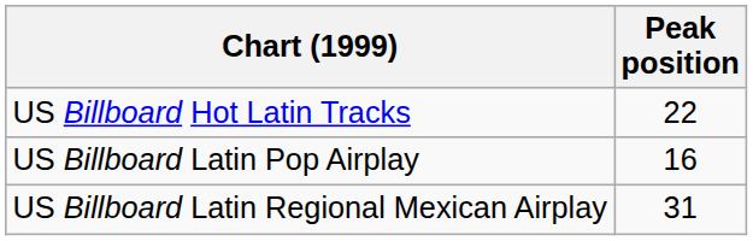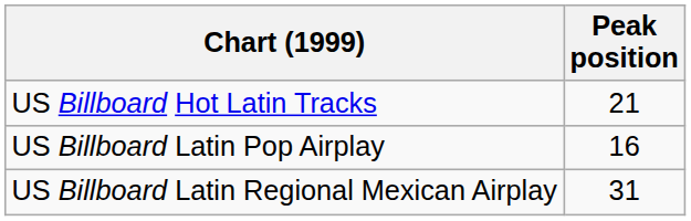 <table class="wikitable">
 <tr>
 <th>Chart (1999)</th>
 <th>Peak<br>position</th>
 </tr>
 <tr>
 <td>US <a href='#'><em>Billboard</em></a> <a href='#'>Hot Latin Tracks</a></td>
-<td align="center">22</td>
+<td align="center">21</td>
 </tr>
 <tr>
 <td>US <em>Billboard</em> Latin Pop Airplay</td>
 <td align="center">16</td>
 </tr>
 <tr>
 <td>US <em>Billboard</em> Latin Regional Mexican Airplay</td>
 <td align="center">31</td>
 </tr>
 </table>
